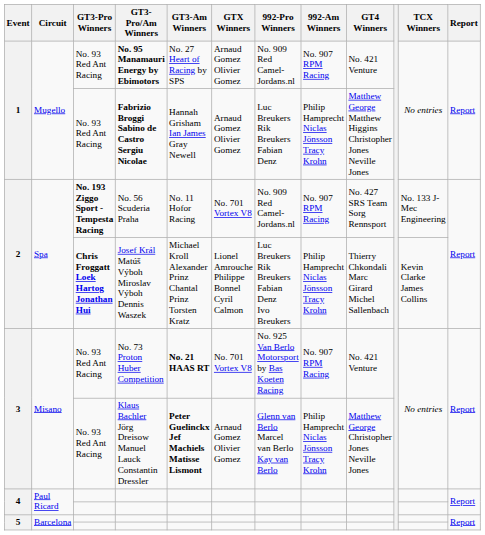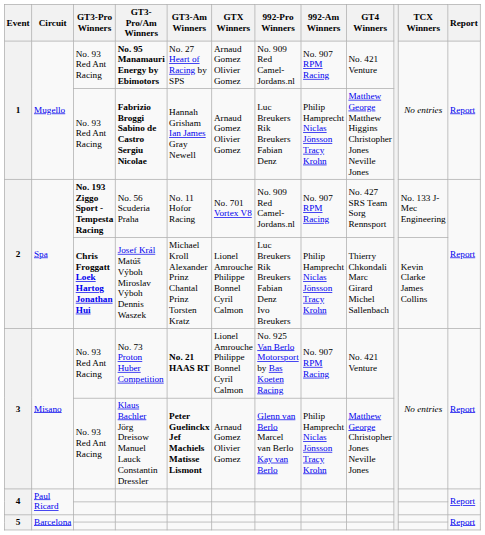 <table class="wikitable" style="font-size: 80%;">
 <tr>
 <th>Event</th>
 <th>Circuit</th>
 <th>GT3-Pro Winners</th>
 <th>GT3-Pro/Am Winners</th>
 <th>GT3-Am Winners</th>
 <th>GTX Winners</th>
 <th>992-Pro Winners</th>
 <th>992-Am Winners</th>
 <th>GT4 Winners</th>
 <th rowspan="11"></th>
 <th>TCX Winners</th>
 <th>Report</th>
 </tr>
 <tr>
 <th rowspan="2">1</th>
 <td rowspan="2"> <a href='#'>Mugello</a></td>
 <td> No. 93 Red Ant Racing</td>
 <td><strong> No. 95 Manamauri Energy by Ebimotors</strong></td>
 <td> No. 27 <a href='#'>Heart of Racing</a> by SPS</td>
 <td> Arnaud Gomez<br> Olivier Gomez</td>
 <td> No. 909 Red Camel-Jordans.nl</td>
 <td> No. 907 <a href='#'>RPM Racing</a></td>
 <td> No. 421 Venture</td>
 <td align=center rowspan=2><em>No entries</em></td>
 <td rowspan="2"><a href='#'>Report</a></td>
 </tr>
 <tr>
 <td> No. 93 Red Ant Racing</td>
 <td><strong> Fabrizio Broggi<br> Sabino de Castro<br> Sergiu Nicolae</strong></td>
 <td> Hannah Grisham<br> <a href='#'>Ian James</a><br> Gray Newell</td>
 <td> Arnaud Gomez<br> Olivier Gomez</td>
 <td> Luc Breukers<br> Rik Breukers<br> Fabian Denz</td>
 <td> Philip Hamprecht<br> <a href='#'>Niclas Jönsson</a><br> <a href='#'>Tracy Krohn</a></td>
 <td> <a href='#'>Matthew George</a><br> Matthew Higgins<br> Christopher Jones<br> Neville Jones</td>
 </tr>
 <tr>
 <th rowspan="2">2</th>
 <td rowspan="2"> <a href='#'>Spa</a></td>
 <td><strong> No. 193 Ziggo Sport - Tempesta Racing</strong></td>
 <td> No. 56 Scuderia Praha</td>
 <td> No. 11 Hofor Racing</td>
 <td> No. 701 <a href='#'>Vortex V8</a></td>
 <td> No. 909 Red Camel-Jordans.nl</td>
 <td> No. 907 <a href='#'>RPM Racing</a></td>
 <td> No. 427 SRS Team Sorg Rennsport</td>
 <td> No. 133  J-Mec Engineering</td>
 <td rowspan="2"><a href='#'>Report</a></td>
 </tr>
 <tr>
 <td><strong> Chris Froggatt<br> <a href='#'>Loek Hartog</a><br> <a href='#'>Jonathan Hui</a></strong></td>
 <td> <a href='#'>Josef Král</a><br> Matúš Výboh<br> Miroslav Výboh<br> Dennis Waszek</td>
 <td> Michael Kroll<br> Alexander Prinz<br> Chantal Prinz<br> Torsten Kratz</td>
 <td> Lionel Amrouche<br> Philippe Bonnel<br> Cyril Calmon</td>
 <td> Luc Breukers<br> Rik Breukers<br> Fabian Denz<br> Ivo Breukers</td>
 <td> Philip Hamprecht<br> <a href='#'>Niclas Jönsson</a><br> <a href='#'>Tracy Krohn</a></td>
 <td> Thierry Chkondali<br> Marc Girard<br> Michel Sallenbach</td>
 <td> Kevin Clarke<br> James Collins</td>
 </tr>
 <tr>
 <th rowspan="2">3</th>
 <td rowspan="2"> <a href='#'>Misano</a></td>
 <td> No. 93 Red Ant Racing</td>
 <td> No. 73 <a href='#'>Proton Huber Competition</a></td>
 <td><strong> No. 21 HAAS RT</strong></td>
-<td> No. 701 <a href='#'>Vortex V8</a></td>
+<td> Lionel Amrouche<br> Philippe Bonnel<br> Cyril Calmon</td>
 <td> No. 925 <a href='#'>Van Berlo Motorsport</a> by <a href='#'>Bas Koeten Racing</a></td>
 <td> No. 907 <a href='#'>RPM Racing</a></td>
 <td> No. 421 Venture</td>
 <td align=center rowspan=2><em>No entries</em></td>
 <td rowspan="2"><a href='#'>Report</a></td>
 </tr>
 <tr>
 <td> No. 93 Red Ant Racing</td>
 <td> <a href='#'>Klaus Bachler</a><br> Jörg Dreisow<br> Manuel Lauck<br> Constantin Dressler</td>
 <td><strong> Peter Guelinckx<br> Jef Machiels<br> Matisse Lismont</strong></td>
 <td> Arnaud Gomez<br> Olivier Gomez</td>
 <td> <a href='#'>Glenn van Berlo</a><br> Marcel van Berlo<br> <a href='#'>Kay van Berlo</a></td>
 <td> Philip Hamprecht<br> <a href='#'>Niclas Jönsson</a><br> <a href='#'>Tracy Krohn</a></td>
 <td> <a href='#'>Matthew George</a><br> Christopher Jones<br> Neville Jones</td>
 </tr>
 <tr>
 <th rowspan="2">4</th>
 <td rowspan="2"> <a href='#'>Paul Ricard</a></td>
 <td></td>
 <td></td>
 <td></td>
 <td></td>
 <td></td>
 <td></td>
 <td></td>
 <td></td>
 <td rowspan="2"><a href='#'>Report</a></td>
 </tr>
 <tr>
 <td></td>
 <td></td>
 <td></td>
 <td></td>
 <td></td>
 <td></td>
 <td></td>
 <td></td>
 </tr>
 <tr>
 <th rowspan="2">5</th>
 <td rowspan="2"> <a href='#'>Barcelona</a></td>
 <td></td>
 <td></td>
 <td></td>
 <td></td>
 <td></td>
 <td></td>
 <td></td>
 <td></td>
 <td rowspan="2"><a href='#'>Report</a></td>
 </tr>
 <tr>
 <td></td>
 <td></td>
 <td></td>
 <td></td>
 <td></td>
 <td></td>
 <td></td>
 <td></td>
 </tr>
 </table>
